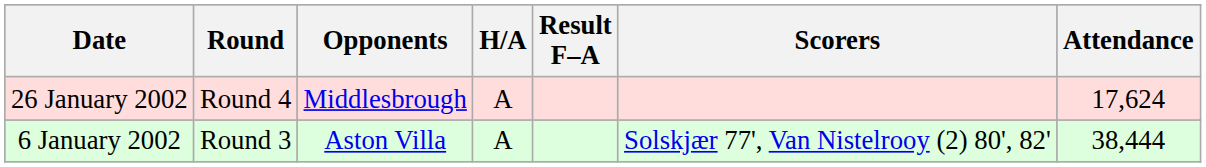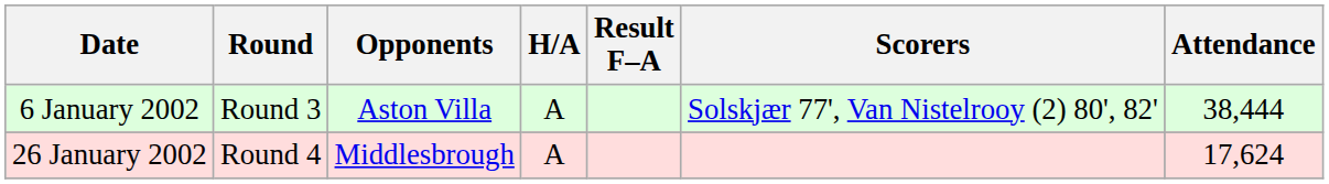 <table class="wikitable" style="text-align:center">
 <tr>
 <th>Date</th>
 <th>Round</th>
 <th>Opponents</th>
 <th>H/A</th>
 <th>Result<br>F–A</th>
 <th>Scorers</th>
 <th>Attendance</th>
 </tr>
+<tr bgcolor="#ddffdd">
+<td>6 January 2002</td>
+<td>Round 3</td>
+<td><a href='#'>Aston Villa</a></td>
+<td>A</td>
+<td></td>
+<td><a href='#'>Solskjær</a> 77', <a href='#'>Van Nistelrooy</a> (2) 80', 82'</td>
+<td>38,444</td>
+</tr>
 <tr bgcolor="#ffdddd">
 <td>26 January 2002</td>
 <td>Round 4</td>
 <td><a href='#'>Middlesbrough</a></td>
 <td>A</td>
 <td></td>
 <td></td>
 <td>17,624</td>
 </tr>
-<tr bgcolor="#ddffdd">
-<td>6 January 2002</td>
-<td>Round 3</td>
-<td><a href='#'>Aston Villa</a></td>
-<td>A</td>
-<td></td>
-<td><a href='#'>Solskjær</a> 77', <a href='#'>Van Nistelrooy</a> (2) 80', 82'</td>
-<td>38,444</td>
-</tr>
 </table>
